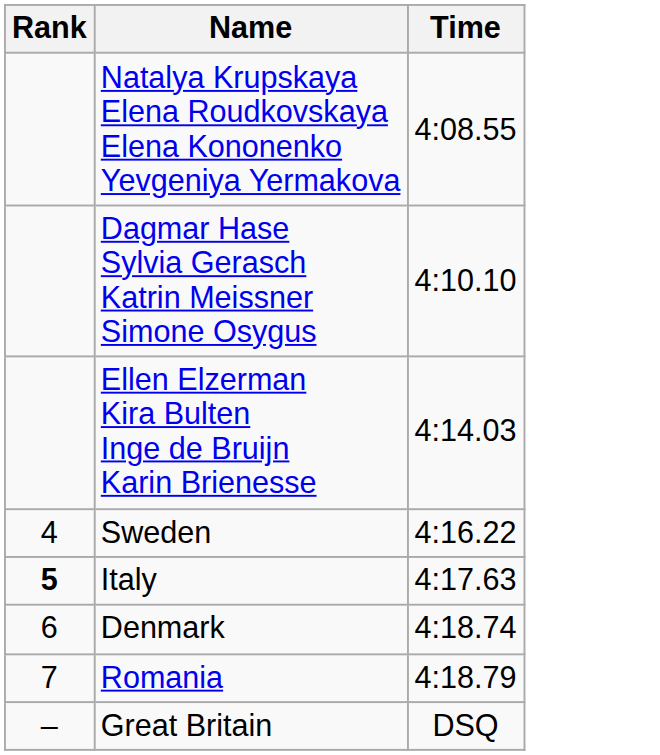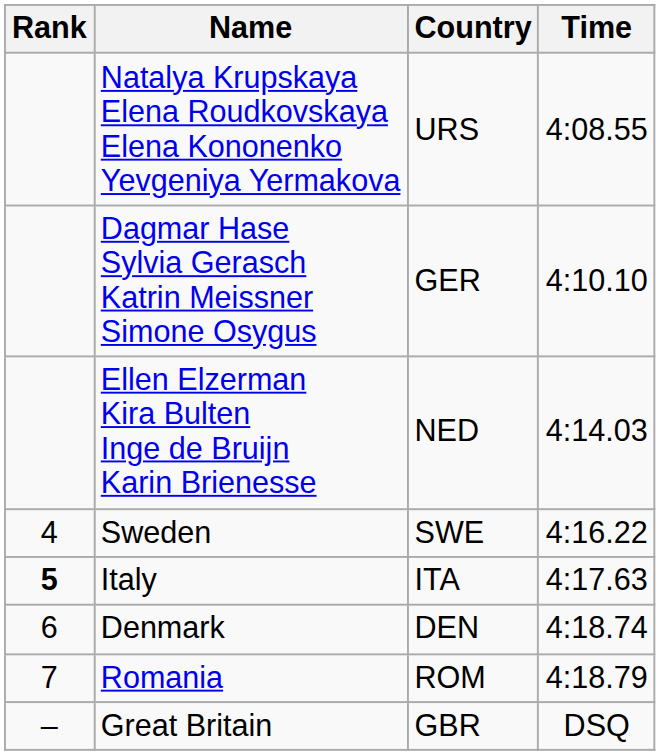 <table class="wikitable">
 <tr>
 <th>Rank</th>
 <th>Name</th>
+<th>Country</th>
 <th>Time</th>
 </tr>
 <tr>
 <td align="center"></td>
 <td><a href='#'>Natalya Krupskaya</a> <br> <a href='#'>Elena Roudkovskaya</a> <br> <a href='#'>Elena Kononenko</a> <br> <a href='#'>Yevgeniya Yermakova</a></td>
+<td> URS</td>
 <td align="center">4:08.55</td>
 </tr>
 <tr>
 <td align="center"></td>
 <td><a href='#'>Dagmar Hase</a> <br> <a href='#'>Sylvia Gerasch</a> <br> <a href='#'>Katrin Meissner</a> <br> <a href='#'>Simone Osygus</a></td>
+<td> GER</td>
 <td align="center">4:10.10</td>
 </tr>
 <tr>
 <td align="center"></td>
 <td><a href='#'>Ellen Elzerman</a> <br> <a href='#'>Kira Bulten</a> <br> <a href='#'>Inge de Bruijn</a> <br> <a href='#'>Karin Brienesse</a></td>
+<td> NED</td>
 <td align="center">4:14.03</td>
 </tr>
 <tr>
 <td align="center">4</td>
 <td>Sweden</td>
+<td> SWE</td>
 <td align="center">4:16.22</td>
 </tr>
 <tr>
 <td align="center"><strong>5</strong></td>
 <td>Italy</td>
+<td> ITA</td>
 <td align="center">4:17.63</td>
 </tr>
 <tr>
 <td align="center">6</td>
 <td>Denmark</td>
+<td> DEN</td>
 <td align="center">4:18.74</td>
 </tr>
 <tr>
 <td align="center">7</td>
 <td><a href='#'>Romania</a></td>
+<td> ROM</td>
 <td align="center">4:18.79</td>
 </tr>
 <tr>
 <td align="center">–</td>
 <td>Great Britain</td>
+<td> GBR</td>
 <td align="center">DSQ</td>
 </tr>
 </table>
